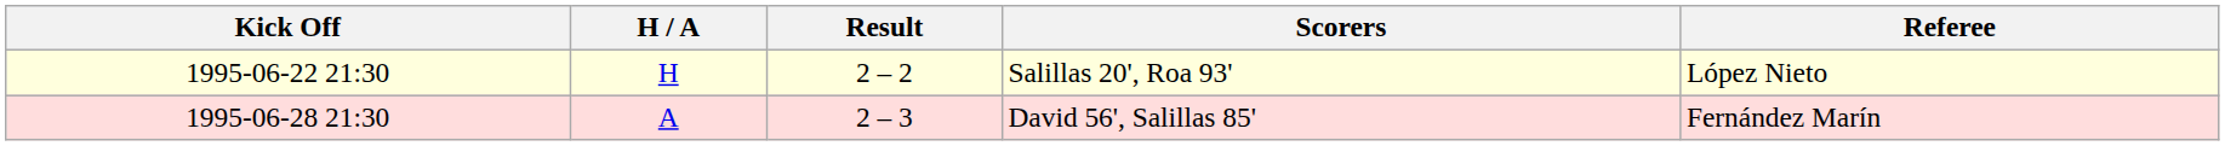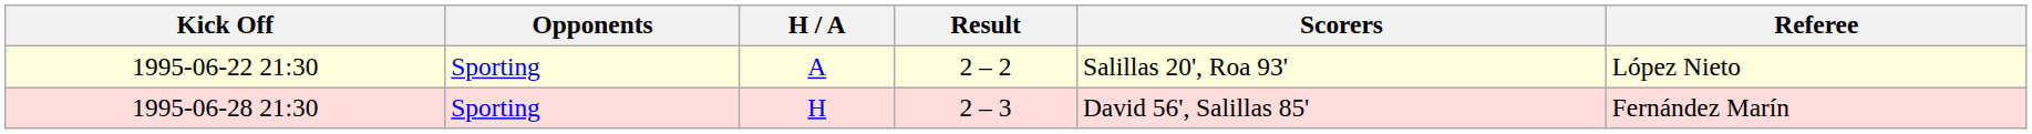 <table class="wikitable" style="width:99%;">
 <tr style="background:#f0f6ff;">
 <th>Kick Off</th>
+<th>Opponents</th>
 <th>H / A</th>
 <th>Result</th>
 <th>Scorers</th>
 <th>Referee</th>
 </tr>
 <tr bgcolor="#ffffdd">
 <td align=center>1995-06-22 21:30</td>
-<td align=center><a href='#'>H</a></td>
+<td><a href='#'>Sporting</a></td>
+<td align=center><a href='#'>A</a></td>
 <td align=center>2 – 2</td>
 <td>Salillas 20', Roa 93'</td>
 <td>López Nieto</td>
 </tr>
 <tr bgcolor="#ffdddd">
 <td align=center>1995-06-28 21:30</td>
-<td align=center><a href='#'>A</a></td>
+<td><a href='#'>Sporting</a></td>
+<td align=center><a href='#'>H</a></td>
 <td align=center>2 – 3</td>
 <td>David 56', Salillas 85'</td>
 <td>Fernández Marín</td>
 </tr>
 </table>
